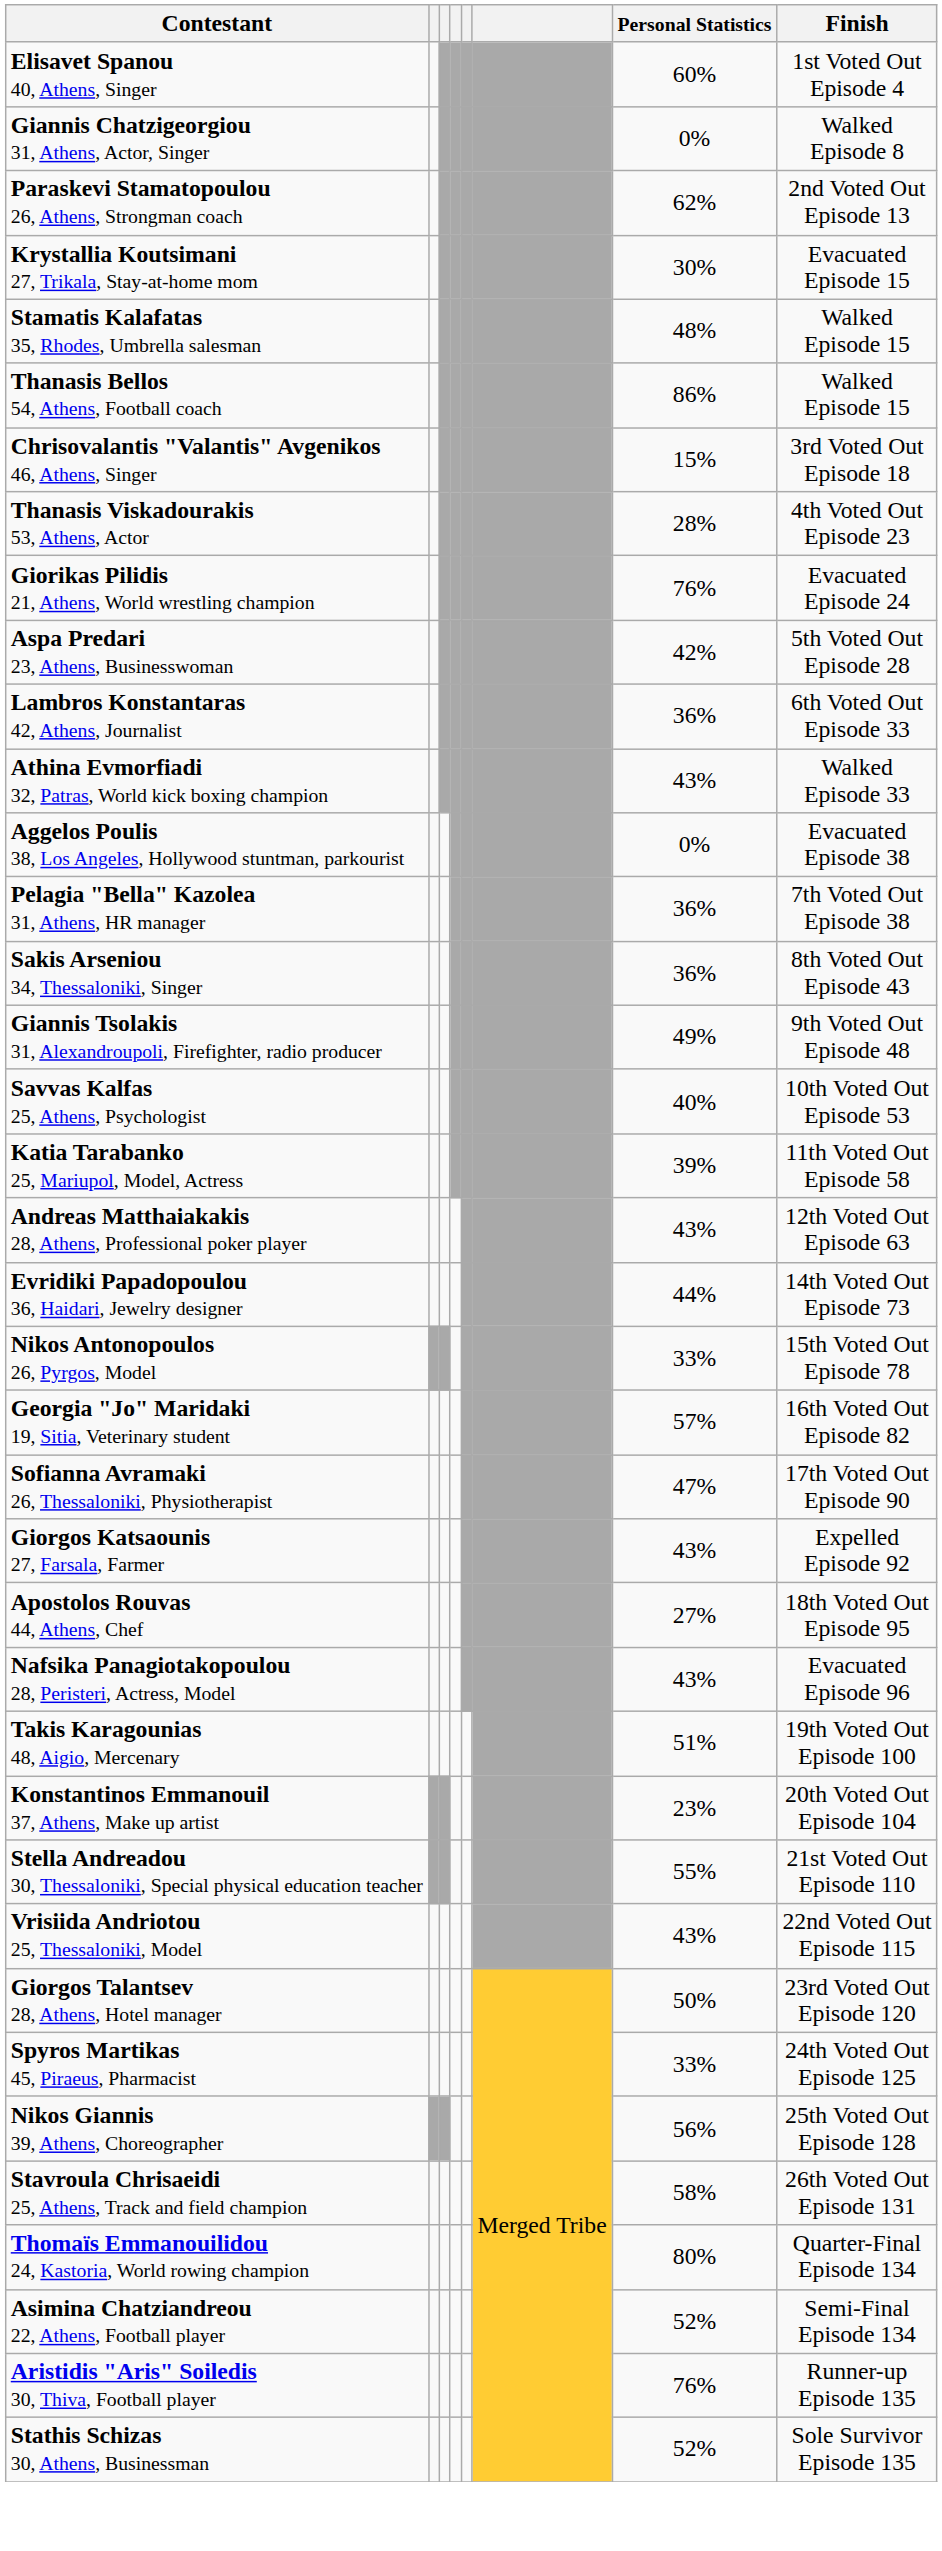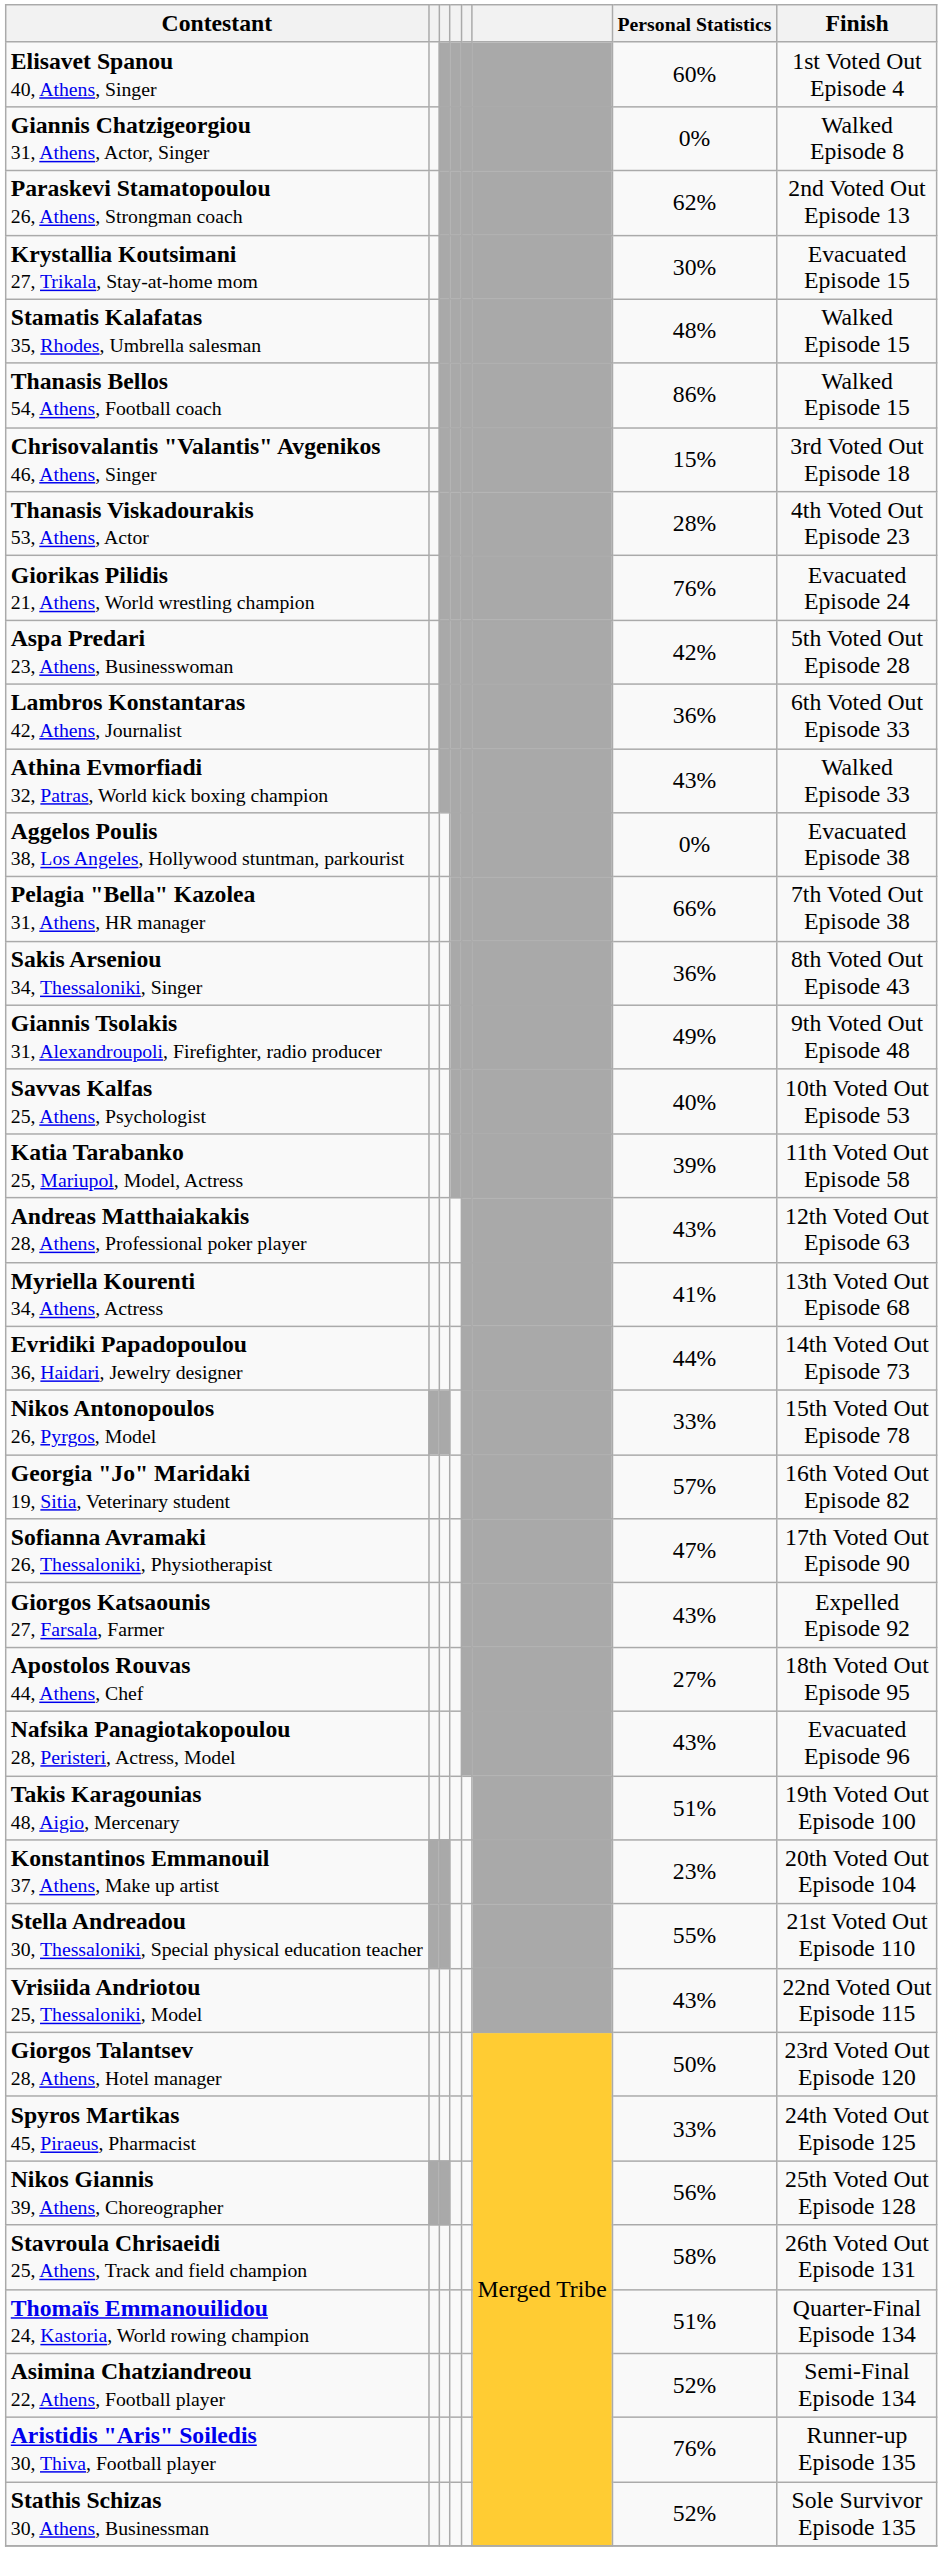 <table class="wikitable sortable" style="margin:auto; text-align:center">
 <tr>
 <th>Contestant</th>
 <th></th>
 <th></th>
 <th></th>
 <th></th>
 <th></th>
 <th><small>Personal Statistics</small></th>
 <th>Finish</th>
 </tr>
 <tr>
 <td align="left"><strong>Elisavet Spanou</strong><br><small>40, <a href='#'>Athens</a>, Singer</small></td>
 <td></td>
 <td bgcolor="darkgray"></td>
 <td bgcolor="darkgray"></td>
 <td bgcolor="darkgray"></td>
 <td bgcolor="darkgray"></td>
 <td>60%</td>
 <td>1st Voted Out<br>Episode 4</td>
 </tr>
 <tr>
 <td align="left"><strong>Giannis Chatzigeorgiou</strong><br><small>31, <a href='#'>Athens</a>, Actor, Singer</small></td>
 <td></td>
 <td bgcolor="darkgray"></td>
 <td bgcolor="darkgray"></td>
 <td bgcolor="darkgray"></td>
 <td bgcolor="darkgray"></td>
 <td>0%</td>
 <td>Walked<br>Episode 8</td>
 </tr>
 <tr>
 <td align="left"><strong>Paraskevi Stamatopoulou</strong><br><small>26, <a href='#'>Athens</a>, Strongman coach</small></td>
 <td></td>
 <td bgcolor="darkgray"></td>
 <td bgcolor="darkgray"></td>
 <td bgcolor="darkgray"></td>
 <td bgcolor="darkgray"></td>
 <td>62%</td>
 <td>2nd Voted Out<br>Episode 13</td>
 </tr>
 <tr>
 <td align="left"><strong>Krystallia Koutsimani</strong><br><small>27, <a href='#'>Trikala</a>, Stay-at-home mom</small></td>
 <td></td>
 <td bgcolor="darkgray"></td>
 <td bgcolor="darkgray"></td>
 <td bgcolor="darkgray"></td>
 <td bgcolor="darkgray"></td>
 <td>30%</td>
 <td>Evacuated<br>Episode 15</td>
 </tr>
 <tr>
 <td align="left"><strong>Stamatis Kalafatas</strong><br><small>35, <a href='#'>Rhodes</a>, Umbrella salesman</small></td>
 <td></td>
 <td bgcolor="darkgray"></td>
 <td bgcolor="darkgray"></td>
 <td bgcolor="darkgray"></td>
 <td bgcolor="darkgray"></td>
 <td>48%</td>
 <td>Walked<br>Episode 15</td>
 </tr>
 <tr>
 <td align="left"><strong>Thanasis Bellos</strong><br><small>54, <a href='#'>Athens</a>, Football coach</small></td>
 <td></td>
 <td bgcolor="darkgray"></td>
 <td bgcolor="darkgray"></td>
 <td bgcolor="darkgray"></td>
 <td bgcolor="darkgray"></td>
 <td>86%</td>
 <td>Walked<br>Episode 15</td>
 </tr>
 <tr>
 <td align="left"><strong>Chrisovalantis "Valantis" Avgenikos</strong><br><small>46, <a href='#'>Athens</a>, Singer</small></td>
 <td></td>
 <td bgcolor="darkgray"></td>
 <td bgcolor="darkgray"></td>
 <td bgcolor="darkgray"></td>
 <td bgcolor="darkgray"></td>
 <td>15%</td>
 <td>3rd Voted Out<br>Episode 18</td>
 </tr>
 <tr>
 <td align="left"><strong>Thanasis Viskadourakis</strong><br><small>53, <a href='#'>Athens</a>, Actor</small></td>
 <td></td>
 <td bgcolor="darkgray"></td>
 <td bgcolor="darkgray"></td>
 <td bgcolor="darkgray"></td>
 <td bgcolor="darkgray"></td>
 <td>28%</td>
 <td>4th Voted Out<br>Episode 23</td>
 </tr>
 <tr>
 <td align="left"><strong>Giorikas Pilidis</strong><br><small>21, <a href='#'>Athens</a>, World wrestling champion</small></td>
 <td></td>
 <td bgcolor="darkgray"></td>
 <td bgcolor="darkgray"></td>
 <td bgcolor="darkgray"></td>
 <td bgcolor="darkgray"></td>
 <td>76%</td>
 <td>Evacuated<br>Episode 24</td>
 </tr>
 <tr>
 <td align="left"><strong>Aspa Predari</strong><br><small>23, <a href='#'>Athens</a>, Businesswoman</small></td>
 <td></td>
 <td bgcolor="darkgray"></td>
 <td bgcolor="darkgray"></td>
 <td bgcolor="darkgray"></td>
 <td bgcolor="darkgray"></td>
 <td>42%</td>
 <td>5th Voted Out<br>Episode 28</td>
 </tr>
 <tr>
 <td align="left"><strong>Lambros Konstantaras</strong><br><small>42, <a href='#'>Athens</a>, Journalist</small></td>
 <td></td>
 <td bgcolor="darkgray"></td>
 <td bgcolor="darkgray"></td>
 <td bgcolor="darkgray"></td>
 <td bgcolor="darkgray"></td>
 <td>36%</td>
 <td>6th Voted Out<br>Episode 33</td>
 </tr>
 <tr>
 <td align="left"><strong>Athina Evmorfiadi</strong><br><small>32, <a href='#'>Patras</a>, World kick boxing champion</small></td>
 <td></td>
 <td bgcolor="darkgray"></td>
 <td bgcolor="darkgray"></td>
 <td bgcolor="darkgray"></td>
 <td bgcolor="darkgray"></td>
 <td>43%</td>
 <td>Walked<br>Episode 33</td>
 </tr>
 <tr>
 <td align="left"><strong>Aggelos Poulis</strong><br><small>38, <a href='#'>Los Angeles</a>, Hollywood stuntman, parkourist</small></td>
 <td></td>
 <td></td>
 <td bgcolor="darkgray"></td>
 <td bgcolor="darkgray"></td>
 <td bgcolor="darkgray"></td>
 <td>0%</td>
 <td>Evacuated<br>Episode 38</td>
 </tr>
 <tr>
 <td align="left"><strong>Pelagia "Bella" Kazolea</strong><br><small>31, <a href='#'>Athens</a>, HR manager</small></td>
 <td></td>
 <td></td>
 <td bgcolor="darkgray"></td>
 <td bgcolor="darkgray"></td>
 <td bgcolor="darkgray"></td>
-<td>36%</td>
+<td>66%</td>
 <td>7th Voted Out<br>Episode 38</td>
 </tr>
 <tr>
 <td align="left"><strong>Sakis Arseniou</strong><br><small>34, <a href='#'>Thessaloniki</a>, Singer</small></td>
 <td></td>
 <td></td>
 <td bgcolor="darkgray"></td>
 <td bgcolor="darkgray"></td>
 <td bgcolor="darkgray"></td>
 <td>36%</td>
 <td>8th Voted Out<br>Episode 43</td>
 </tr>
 <tr>
 <td align="left"><strong>Giannis Tsolakis</strong><br><small>31, <a href='#'>Alexandroupoli</a>, Firefighter, radio producer</small></td>
 <td></td>
 <td></td>
 <td bgcolor="darkgray"></td>
 <td bgcolor="darkgray"></td>
 <td bgcolor="darkgray"></td>
 <td>49%</td>
 <td>9th Voted Out<br>Episode 48</td>
 </tr>
 <tr>
 <td align="left"><strong>Savvas Kalfas</strong><br><small>25, <a href='#'>Athens</a>, Psychologist</small></td>
 <td></td>
 <td></td>
 <td bgcolor="darkgray"></td>
 <td bgcolor="darkgray"></td>
 <td bgcolor="darkgray"></td>
 <td>40%</td>
 <td>10th Voted Out<br>Episode 53</td>
 </tr>
 <tr>
 <td align="left"><strong>Katia Tarabanko</strong> <br><small>25, <a href='#'>Mariupol</a>, Model, Actress</small></td>
 <td></td>
 <td></td>
 <td bgcolor="darkgray"></td>
 <td bgcolor="darkgray"></td>
 <td bgcolor="darkgray"></td>
 <td>39%</td>
 <td>11th Voted Out<br>Episode 58</td>
 </tr>
 <tr>
 <td align="left"><strong>Andreas Matthaiakakis</strong><br><small>28, <a href='#'>Athens</a>, Professional poker player </small></td>
 <td></td>
 <td></td>
 <td></td>
 <td bgcolor="darkgray"></td>
 <td bgcolor="darkgray"></td>
 <td>43%</td>
 <td>12th Voted Out<br>Episode 63</td>
+</tr>
+<tr>
+<td align="left"><strong>Myriella Kourenti</strong><br><small>34, <a href='#'>Athens</a>, Actress</small></td>
+<td></td>
+<td></td>
+<td></td>
+<td bgcolor="darkgray"></td>
+<td bgcolor="darkgray"></td>
+<td>41%</td>
+<td>13th Voted Out<br>Episode 68</td>
 </tr>
 <tr>
 <td align="left"><strong>Evridiki Papadopoulou</strong><br><small>36, <a href='#'>Haidari</a>, Jewelry designer</small></td>
 <td></td>
 <td></td>
 <td></td>
 <td bgcolor="darkgray"></td>
 <td bgcolor="darkgray"></td>
 <td>44%</td>
 <td>14th Voted Out<br>Episode 73</td>
 </tr>
 <tr>
 <td align="left"><strong>Nikos Antonopoulos</strong><br><small>26, <a href='#'>Pyrgos</a>, Model</small></td>
 <td bgcolor="darkgray"></td>
 <td bgcolor="darkgray"></td>
 <td></td>
 <td bgcolor="darkgray"></td>
 <td bgcolor="darkgray"></td>
 <td>33%</td>
 <td>15th Voted Out<br>Episode 78</td>
 </tr>
 <tr>
 <td align="left"><strong>Georgia "Jo" Maridaki</strong><br><small>19, <a href='#'>Sitia</a>, Veterinary student</small></td>
 <td></td>
 <td></td>
 <td></td>
 <td bgcolor="darkgray"></td>
 <td bgcolor="darkgray"></td>
 <td>57%</td>
 <td>16th Voted Out<br>Episode 82</td>
 </tr>
 <tr>
 <td align="left"><strong>Sofianna Avramaki</strong><br><small>26, <a href='#'>Thessaloniki</a>, Physiotherapist</small></td>
 <td></td>
 <td></td>
 <td></td>
 <td bgcolor="darkgray"></td>
 <td bgcolor="darkgray"></td>
 <td>47%</td>
 <td>17th Voted Out<br>Episode 90</td>
 </tr>
 <tr>
 <td align="left"><strong>Giorgos Katsaounis</strong><br><small>27, <a href='#'>Farsala</a>, Farmer</small></td>
 <td></td>
 <td></td>
 <td></td>
 <td bgcolor="darkgray"></td>
 <td bgcolor="darkgray"></td>
 <td>43%</td>
 <td>Expelled <br>Episode 92</td>
 </tr>
 <tr>
 <td align="left"><strong>Apostolos Rouvas</strong><br><small>44, <a href='#'>Athens</a>, Chef</small></td>
 <td></td>
 <td></td>
 <td></td>
 <td bgcolor="darkgray"></td>
 <td bgcolor="darkgray"></td>
 <td>27%</td>
 <td>18th Voted Out<br>Episode 95</td>
 </tr>
 <tr>
 <td align="left"><strong>Nafsika Panagiotakopoulou</strong><br><small>28, <a href='#'>Peristeri</a>, Actress, Model</small></td>
 <td></td>
 <td></td>
 <td></td>
 <td bgcolor="darkgray"></td>
 <td bgcolor="darkgray"></td>
 <td>43%</td>
 <td>Evacuated<br>Episode 96</td>
 </tr>
 <tr>
 <td align="left"><strong>Takis Karagounias</strong><br><small>48, <a href='#'>Aigio</a>, Mercenary</small></td>
 <td></td>
 <td></td>
 <td></td>
 <td></td>
 <td bgcolor="darkgray"></td>
 <td>51%</td>
 <td>19th Voted Out<br>Episode 100</td>
 </tr>
 <tr>
 <td align="left"><strong>Konstantinos Emmanouil</strong><br><small>37, <a href='#'>Athens</a>, Make up artist</small></td>
 <td bgcolor="darkgray"></td>
 <td bgcolor="darkgray"></td>
 <td></td>
 <td></td>
 <td bgcolor="darkgray"></td>
 <td>23%</td>
 <td>20th Voted Out<br>Episode 104</td>
 </tr>
 <tr>
 <td align="left"><strong>Stella Andreadou</strong><br><small>30, <a href='#'>Thessaloniki</a>, Special physical education teacher</small></td>
 <td bgcolor="darkgray"></td>
 <td bgcolor="darkgray"></td>
 <td></td>
 <td></td>
 <td bgcolor="darkgray"></td>
 <td>55%</td>
 <td>21st Voted Out<br>Episode 110</td>
 </tr>
 <tr>
 <td align="left"><strong>Vrisiida Andriotou</strong><br><small>25, <a href='#'>Thessaloniki</a>, Model</small></td>
 <td></td>
 <td></td>
 <td></td>
 <td></td>
 <td bgcolor="darkgray"></td>
 <td>43%</td>
 <td>22nd Voted Out<br>Episode 115</td>
 </tr>
 <tr>
 <td align="left"><strong>Giorgos Talantsev</strong><br><small>28, <a href='#'>Athens</a>, Hotel manager</small></td>
 <td></td>
 <td></td>
 <td></td>
 <td></td>
 <td bgcolor="#FFCC33" rowspan="8">Merged Tribe</td>
 <td>50%</td>
 <td>23rd Voted Out<br>Episode 120</td>
 </tr>
 <tr>
 <td align="left"><strong>Spyros Martikas</strong><br><small>45, <a href='#'>Piraeus</a>, Pharmacist</small></td>
 <td></td>
 <td></td>
 <td></td>
 <td></td>
 <td>33%</td>
 <td>24th Voted Out<br>Episode 125</td>
 </tr>
 <tr>
 <td align="left"><strong>Nikos Giannis</strong><br><small>39, <a href='#'>Athens</a>, Choreographer</small></td>
 <td bgcolor="darkgray"></td>
 <td bgcolor="darkgray"></td>
 <td></td>
 <td></td>
 <td>56%</td>
 <td>25th Voted Out<br>Episode 128</td>
 </tr>
 <tr>
 <td align="left"><strong>Stavroula Chrisaeidi</strong><br><small>25, <a href='#'>Athens</a>, Track and field champion </small></td>
 <td></td>
 <td></td>
 <td></td>
 <td></td>
 <td>58%</td>
 <td>26th Voted Out<br>Episode 131</td>
 </tr>
 <tr>
 <td align="left"><strong><a href='#'>Thomaïs Emmanouilidou</a></strong><br><small>24, <a href='#'>Kastoria</a>, World rowing champion</small></td>
 <td></td>
 <td></td>
 <td></td>
 <td></td>
-<td>80%</td>
+<td>51%</td>
 <td>Quarter-Final<br>Episode 134</td>
 </tr>
 <tr>
 <td align="left"><strong>Asimina Chatziandreou</strong><br><small>22, <a href='#'>Athens</a>, Football player</small></td>
 <td></td>
 <td></td>
 <td></td>
 <td></td>
 <td>52%</td>
 <td>Semi-Final<br>Episode 134</td>
 </tr>
 <tr>
 <td align="left"><strong><a href='#'>Aristidis "Aris" Soiledis</a></strong><br><small>30, <a href='#'>Thiva</a>, Football player</small></td>
 <td></td>
 <td></td>
 <td></td>
 <td></td>
 <td>76%</td>
 <td>Runner-up <br>Episode 135</td>
 </tr>
 <tr>
 <td align="left"><strong>Stathis Schizas</strong><br><small>30, <a href='#'>Athens</a>, Businessman</small></td>
 <td></td>
 <td></td>
 <td></td>
 <td></td>
 <td>52%</td>
 <td>Sole Survivor<br>Episode 135</td>
 </tr>
 <tr>
 </tr>
 </table>
